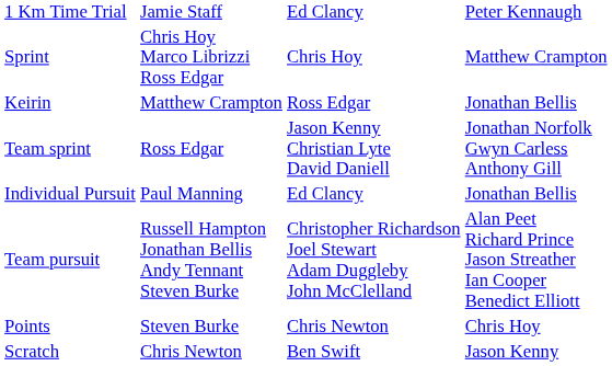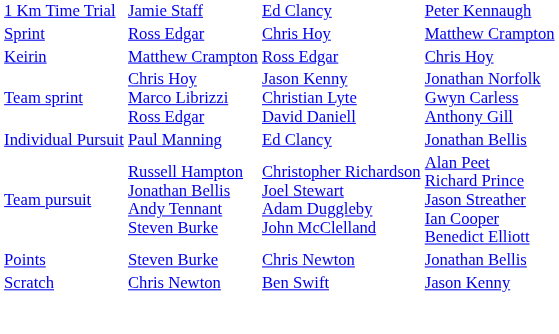 <table>
 <tr style="background:#ccc;">
 </tr>
 <tr>
 <td><a href='#'>1 Km Time Trial</a></td>
 <td><a href='#'>Jamie Staff</a></td>
 <td><a href='#'>Ed Clancy</a></td>
 <td><a href='#'>Peter Kennaugh</a></td>
 </tr>
 <tr>
 <td><a href='#'>Sprint</a></td>
-<td><a href='#'>Chris Hoy</a><br><a href='#'>Marco Librizzi</a><br><a href='#'>Ross Edgar</a></td>
+<td><a href='#'>Ross Edgar</a></td>
 <td><a href='#'>Chris Hoy</a></td>
 <td><a href='#'>Matthew Crampton</a></td>
 </tr>
 <tr>
 <td><a href='#'>Keirin</a></td>
 <td><a href='#'>Matthew Crampton</a></td>
 <td><a href='#'>Ross Edgar</a></td>
-<td><a href='#'>Jonathan Bellis</a></td>
+<td><a href='#'>Chris Hoy</a></td>
 </tr>
 <tr>
 <td><a href='#'>Team sprint</a></td>
-<td><a href='#'>Ross Edgar</a></td>
+<td><a href='#'>Chris Hoy</a><br><a href='#'>Marco Librizzi</a><br><a href='#'>Ross Edgar</a></td>
 <td><a href='#'>Jason Kenny</a><br><a href='#'>Christian Lyte</a><br><a href='#'>David Daniell</a></td>
 <td><a href='#'>Jonathan Norfolk</a><br><a href='#'>Gwyn Carless</a><br><a href='#'>Anthony Gill</a></td>
 </tr>
 <tr>
 <td><a href='#'>Individual Pursuit</a></td>
 <td><a href='#'>Paul Manning</a></td>
 <td><a href='#'>Ed Clancy</a></td>
 <td><a href='#'>Jonathan Bellis</a></td>
 </tr>
 <tr>
 <td><a href='#'>Team pursuit</a></td>
 <td><a href='#'>Russell Hampton</a><br><a href='#'>Jonathan Bellis</a><br><a href='#'>Andy Tennant</a><br><a href='#'>Steven Burke</a></td>
 <td><a href='#'>Christopher Richardson</a><br><a href='#'>Joel Stewart</a><br><a href='#'>Adam Duggleby</a><br><a href='#'>John McClelland</a></td>
 <td><a href='#'>Alan Peet</a><br><a href='#'>Richard Prince</a><br><a href='#'>Jason Streather</a><br><a href='#'>Ian Cooper</a><br><a href='#'>Benedict Elliott</a></td>
 </tr>
 <tr>
 <td><a href='#'>Points</a></td>
 <td><a href='#'>Steven Burke</a></td>
 <td><a href='#'>Chris Newton</a></td>
-<td><a href='#'>Chris Hoy</a></td>
+<td><a href='#'>Jonathan Bellis</a></td>
 </tr>
 <tr>
 <td><a href='#'>Scratch</a></td>
 <td><a href='#'>Chris Newton</a></td>
 <td><a href='#'>Ben Swift</a></td>
 <td><a href='#'>Jason Kenny</a></td>
 </tr>
 </table>
